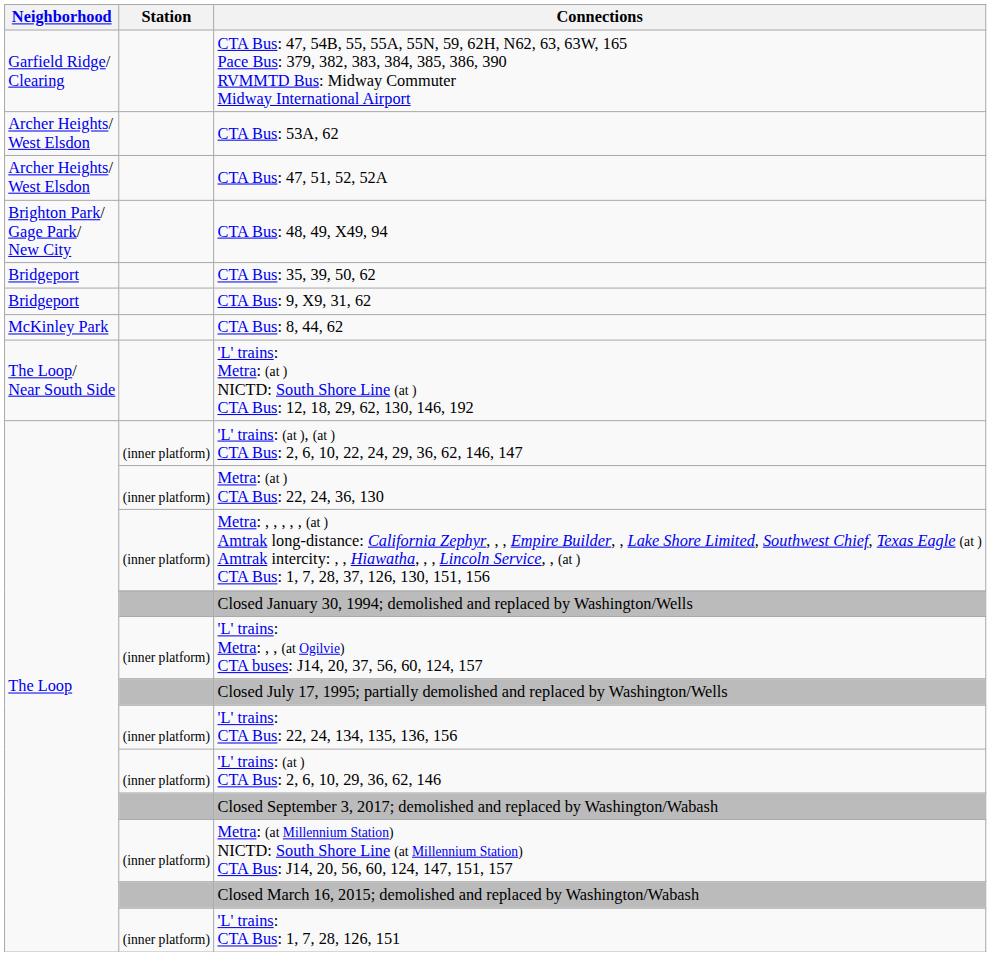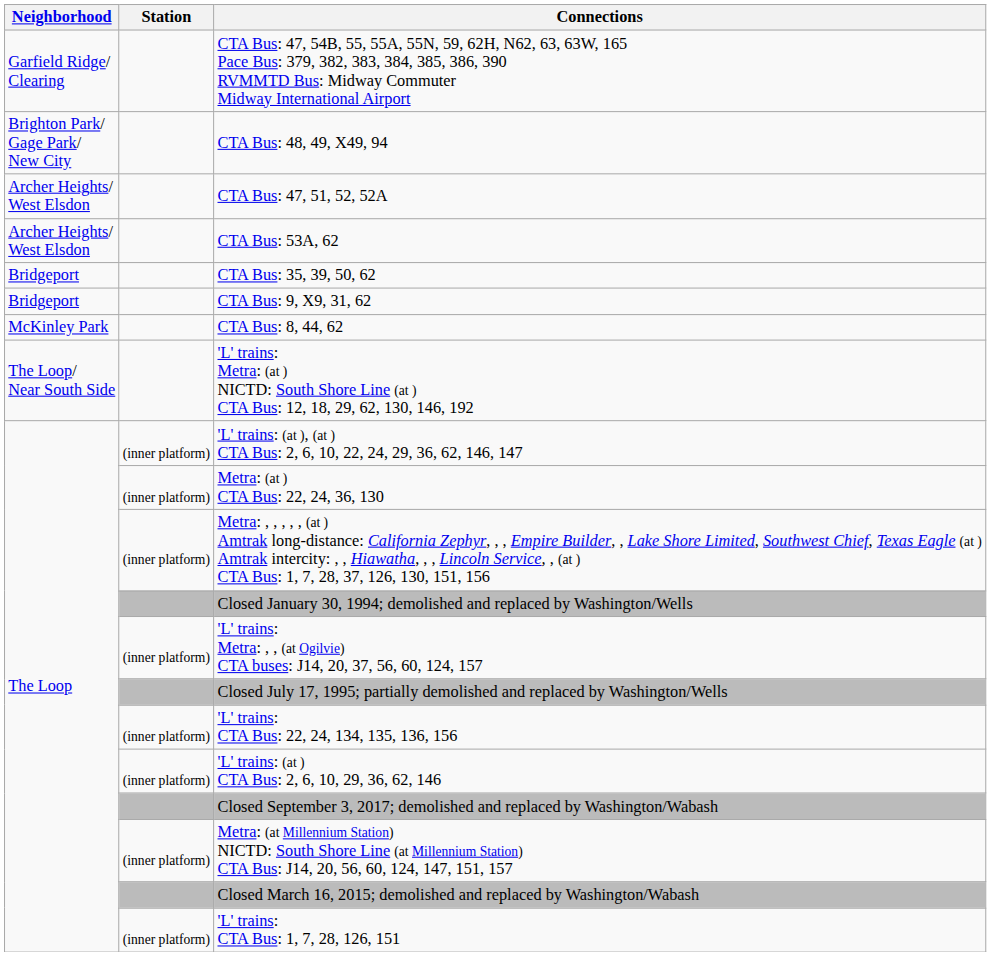 <table class="wikitable plainrowheaders">
 <tr>
 <th><a href='#'>Neighborhood</a></th>
 <th>Station</th>
 <th>Connections</th>
 </tr>
 <tr>
 <td><a href='#'>Garfield Ridge</a>/<br><a href='#'>Clearing</a></td>
 <td>  </td>
 <td> <a href='#'>CTA Bus</a>: 47, 54B, 55, 55A, 55N, 59, 62H, N62, 63, 63W, 165<br> <a href='#'>Pace Bus</a>: 379, 382, 383, 384, 385, 386, 390<br> <a href='#'>RVMMTD Bus</a>: Midway Commuter<br> <a href='#'>Midway International Airport</a></td>
 </tr>
 <tr>
-<td><a href='#'>Archer Heights</a>/<br><a href='#'>West Elsdon</a></td>
+<td><a href='#'>Brighton Park</a>/<br><a href='#'>Gage Park</a>/<br><a href='#'>New City</a></td>
 <td>  </td>
-<td> <a href='#'>CTA Bus</a>: 53A, 62</td>
+<td> <a href='#'>CTA Bus</a>: 48, 49, X49, 94</td>
 </tr>
 <tr>
 <td><a href='#'>Archer Heights</a>/<br><a href='#'>West Elsdon</a></td>
 <td>  </td>
 <td> <a href='#'>CTA Bus</a>: 47, 51, 52, 52A</td>
 </tr>
 <tr>
-<td><a href='#'>Brighton Park</a>/<br><a href='#'>Gage Park</a>/<br><a href='#'>New City</a></td>
+<td><a href='#'>Archer Heights</a>/<br><a href='#'>West Elsdon</a></td>
 <td>  </td>
-<td> <a href='#'>CTA Bus</a>: 48, 49, X49, 94</td>
+<td> <a href='#'>CTA Bus</a>: 53A, 62</td>
 </tr>
 <tr>
 <td><a href='#'>Bridgeport</a></td>
 <td>  </td>
 <td> <a href='#'>CTA Bus</a>: 35, 39, 50, 62</td>
 </tr>
 <tr>
 <td><a href='#'>Bridgeport</a></td>
 <td> </td>
 <td> <a href='#'>CTA Bus</a>: 9, X9, 31, 62</td>
 </tr>
 <tr>
 <td><a href='#'>McKinley Park</a></td>
 <td>  </td>
 <td> <a href='#'>CTA Bus</a>: 8, 44, 62</td>
 </tr>
 <tr>
 <td><a href='#'>The Loop</a>/<br><a href='#'>Near South Side</a></td>
 <td> </td>
 <td> <a href='#'>'L' trains</a>:  <br> <a href='#'>Metra</a>:  <small>(at )</small><br> NICTD: <a href='#'>South Shore Line</a> <small>(at )</small><br> <a href='#'>CTA Bus</a>: 12, 18, 29, 62, 130, 146, 192</td>
 </tr>
 <tr>
 <td rowspan="12"><a href='#'>The Loop</a></td>
 <td> <br><small>(inner platform)</small></td>
 <td> <a href='#'>'L' trains</a>:     <small>(at )</small>,  <small>(at )</small><br> <a href='#'>CTA Bus</a>: 2, 6, 10, 22, 24, 29, 36, 62, 146, 147</td>
 </tr>
 <tr>
 <td><br><small>(inner platform)</small></td>
 <td> <a href='#'>Metra</a>:  <small>(at )</small><br> <a href='#'>CTA Bus</a>: 22, 24, 36, 130</td>
 </tr>
 <tr>
 <td> <br><small>(inner platform)</small></td>
 <td> <a href='#'>Metra</a>: , , , , ,  <small>(at )</small><br> <a href='#'>Amtrak</a> long-distance: <em><a href='#'>California Zephyr</a></em>, , , <em><a href='#'>Empire Builder</a></em>, , <em><a href='#'>Lake Shore Limited</a></em>, <em><a href='#'>Southwest Chief</a></em>, <em><a href='#'>Texas Eagle</a></em> <small>(at )</small><br> <a href='#'>Amtrak</a> intercity: , , <em><a href='#'>Hiawatha</a></em>, , , <em><a href='#'>Lincoln Service</a>,</em> ,  <small>(at )</small><br> <a href='#'>CTA Bus</a>: 1, 7, 28, 37, 126, 130, 151, 156</td>
 </tr>
 <tr>
 <td style="background-color: #bbb"></td>
 <td style="background-color: #bbb">Closed January 30, 1994; demolished and replaced by Washington/Wells</td>
 </tr>
 <tr>
 <td> <br><small>(inner platform)</small></td>
 <td> <a href='#'>'L' trains</a>:   <br> <a href='#'>Metra</a>: , ,  <small>(at <a href='#'>Ogilvie</a>)</small><br> <a href='#'>CTA buses</a>: J14, 20, 37, 56, 60, 124, 157</td>
 </tr>
 <tr>
 <td style="background-color: #bbb"></td>
 <td style="background-color: #bbb">Closed July 17, 1995; partially demolished and replaced by Washington/Wells</td>
 </tr>
 <tr>
 <td> <br><small>(inner platform)</small></td>
 <td> <a href='#'>'L' trains</a>:      <br> <a href='#'>CTA Bus</a>: 22, 24, 134, 135, 136, 156</td>
 </tr>
 <tr>
 <td><br><small>(inner platform)</small></td>
 <td> <a href='#'>'L' trains</a>:  <small>(at )</small><br> <a href='#'>CTA Bus</a>: 2, 6, 10, 29, 36, 62, 146</td>
 </tr>
 <tr>
 <td style="background-color: #bbb"></td>
 <td style="background-color: #bbb">Closed September 3, 2017; demolished and replaced by Washington/Wabash</td>
 </tr>
 <tr>
 <td> <br><small>(inner platform)</small></td>
 <td> <a href='#'>Metra</a>:  <small>(at <a href='#'>Millennium Station</a>)</small><br> NICTD: <a href='#'>South Shore Line</a> <small>(at <a href='#'>Millennium Station</a>)</small><br> <a href='#'>CTA Bus</a>: J14, 20, 56, 60, 124, 147, 151, 157</td>
 </tr>
 <tr>
 <td style="background-color: #bbb"></td>
 <td style="background-color: #bbb">Closed March 16, 2015; demolished and replaced by Washington/Wabash</td>
 </tr>
 <tr>
 <td><br><small>(inner platform)</small></td>
 <td> <a href='#'>'L' trains</a>:    <br> <a href='#'>CTA Bus</a>: 1, 7, 28, 126, 151</td>
 </tr>
 </table>
